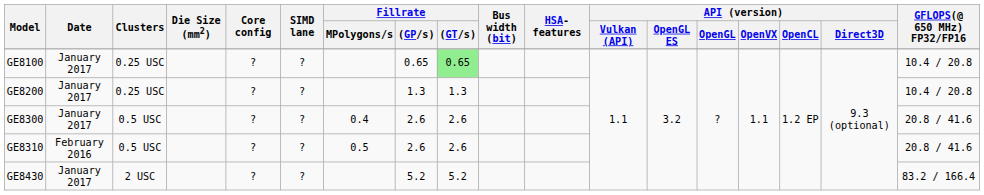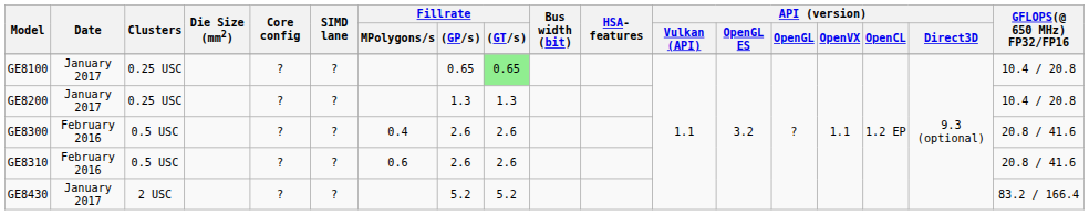 <table class="wikitable" style="text-align: center;">
 <tr>
 <th rowspan=2>Model</th>
 <th rowspan=2>Date</th>
 <th rowspan=2>Clusters</th>
 <th rowspan=2>Die Size (mm<sup>2</sup>)</th>
 <th rowspan=2>Core config</th>
 <th rowspan=2>SIMD lane</th>
 <th colspan=3><a href='#'>Fillrate</a></th>
 <th rowspan=2>Bus width<br>(<a href='#'>bit</a>)</th>
 <th rowspan=2><a href='#'>HSA</a>-features</th>
 <th colspan=6><a href='#'>API</a> (version)</th>
 <th rowspan="2"><a href='#'>GFLOPS</a>(@ 650 MHz)<br>FP32/FP16</th>
 </tr>
 <tr>
 <th>MPolygons/s</th>
 <th>(<a href='#'>GP</a>/s)</th>
 <th>(<a href='#'>GT</a>/s)</th>
 <th><a href='#'>Vulkan (API)</a></th>
 <th><a href='#'>OpenGL ES</a></th>
 <th><a href='#'>OpenGL</a></th>
 <th><a href='#'>OpenVX</a></th>
 <th><a href='#'>OpenCL</a></th>
 <th><a href='#'>Direct3D</a></th>
 </tr>
 <tr>
 </tr>
 <tr>
 <td>GE8100</td>
 <td>January 2017</td>
 <td>0.25 USC</td>
 <td></td>
 <td>?</td>
 <td>?</td>
 <td></td>
 <td>0.65</td>
 <td style="background: lightgreen;">0.65</td>
 <td></td>
 <td></td>
 <td rowspan="5">1.1</td>
 <td rowspan="5">3.2</td>
 <td rowspan="5">?</td>
 <td rowspan="5">1.1</td>
 <td rowspan="5">1.2 EP</td>
 <td rowspan="5">9.3 (optional)</td>
 <td>10.4 / 20.8</td>
 </tr>
 <tr>
 <td>GE8200</td>
 <td>January 2017</td>
 <td>0.25 USC</td>
 <td></td>
 <td>?</td>
 <td>?</td>
 <td></td>
 <td>1.3</td>
 <td>1.3</td>
 <td></td>
 <td></td>
 <td>10.4 / 20.8</td>
 </tr>
 <tr>
 <td>GE8300</td>
-<td>January 2017</td>
+<td>February 2016</td>
 <td>0.5 USC</td>
 <td></td>
 <td>?</td>
 <td>?</td>
 <td>0.4</td>
 <td>2.6</td>
 <td>2.6</td>
 <td></td>
 <td></td>
 <td>20.8 / 41.6</td>
 </tr>
 <tr>
 <td>GE8310</td>
 <td>February 2016</td>
 <td>0.5 USC</td>
 <td></td>
 <td>?</td>
 <td>?</td>
-<td>0.5</td>
+<td>0.6</td>
 <td>2.6</td>
 <td>2.6</td>
 <td></td>
 <td></td>
 <td>20.8 / 41.6</td>
 </tr>
 <tr>
 <td>GE8430</td>
 <td>January 2017</td>
 <td>2 USC</td>
 <td></td>
 <td>?</td>
 <td>?</td>
 <td></td>
 <td>5.2</td>
 <td>5.2</td>
 <td></td>
 <td></td>
 <td>83.2 / 166.4</td>
 </tr>
 </table>
